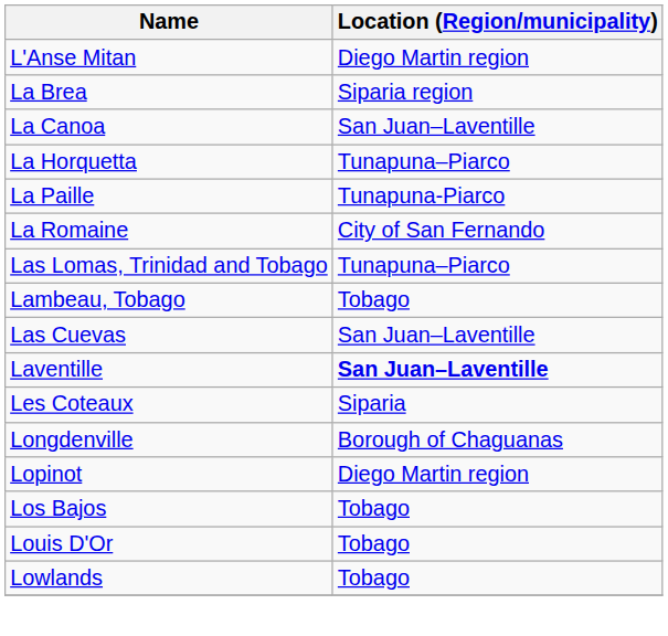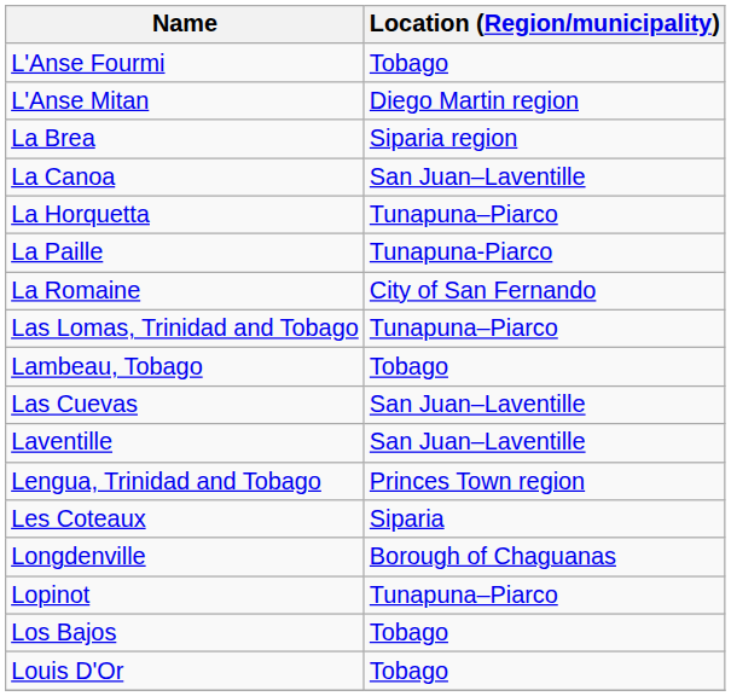 <table class="wikitable">
 <tr>
 <th>Name</th>
 <th>Location (<a href='#'>Region/municipality</a>)</th>
+</tr>
+<tr>
+<td><a href='#'>L'Anse Fourmi</a></td>
+<td><a href='#'>Tobago</a></td>
 </tr>
 <tr>
 <td><a href='#'>L'Anse Mitan</a></td>
 <td><a href='#'>Diego Martin region</a></td>
 </tr>
 <tr>
 <td><a href='#'>La Brea</a></td>
 <td><a href='#'>Siparia region</a></td>
 </tr>
 <tr>
 <td><a href='#'>La Canoa</a></td>
 <td><a href='#'>San Juan–Laventille</a></td>
 </tr>
 <tr>
 <td><a href='#'>La Horquetta</a></td>
 <td><a href='#'>Tunapuna–Piarco</a></td>
 </tr>
 <tr>
 <td><a href='#'>La Paille</a></td>
 <td><a href='#'>Tunapuna-Piarco</a></td>
 </tr>
 <tr>
 <td><a href='#'>La Romaine</a></td>
 <td><a href='#'>City of San Fernando</a></td>
 </tr>
 <tr>
 <td><a href='#'>Las Lomas, Trinidad and Tobago</a></td>
 <td><a href='#'>Tunapuna–Piarco</a></td>
 </tr>
 <tr>
 <td><a href='#'>Lambeau, Tobago</a></td>
 <td><a href='#'>Tobago</a></td>
 </tr>
 <tr>
 <td><a href='#'>Las Cuevas</a></td>
 <td><a href='#'>San Juan–Laventille</a></td>
 </tr>
 <tr>
 <td><a href='#'>Laventille</a></td>
-<td><strong><a href='#'>San Juan–Laventille</a></strong></td>
+<td><a href='#'>San Juan–Laventille</a></td>
+</tr>
+<tr>
+<td><a href='#'>Lengua, Trinidad and Tobago</a></td>
+<td><a href='#'>Princes Town region</a></td>
 </tr>
 <tr>
 <td><a href='#'>Les Coteaux</a></td>
 <td><a href='#'>Siparia</a></td>
 </tr>
 <tr>
 <td><a href='#'>Longdenville</a></td>
 <td><a href='#'>Borough of Chaguanas</a></td>
 </tr>
 <tr>
 <td><a href='#'>Lopinot</a></td>
-<td><a href='#'>Diego Martin region</a></td>
+<td><a href='#'>Tunapuna–Piarco</a></td>
 </tr>
 <tr>
 <td><a href='#'>Los Bajos</a></td>
 <td><a href='#'>Tobago</a></td>
 </tr>
 <tr>
 <td><a href='#'>Louis D'Or</a></td>
 <td><a href='#'>Tobago</a></td>
 </tr>
 <tr>
-<td><a href='#'>Lowlands</a></td>
-<td><a href='#'>Tobago</a></td>
-</tr>
-<tr>
 </tr>
 </table>
